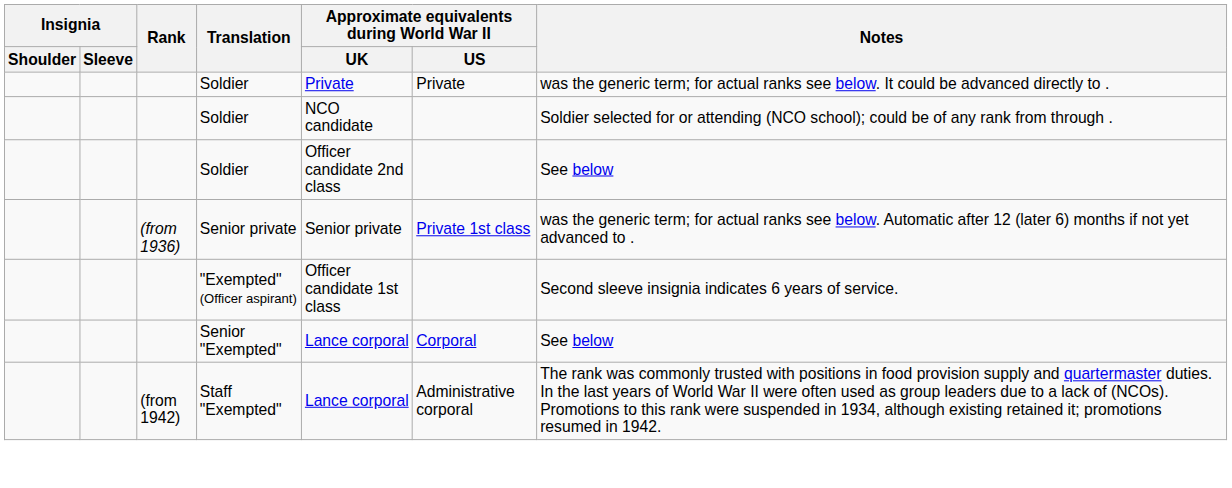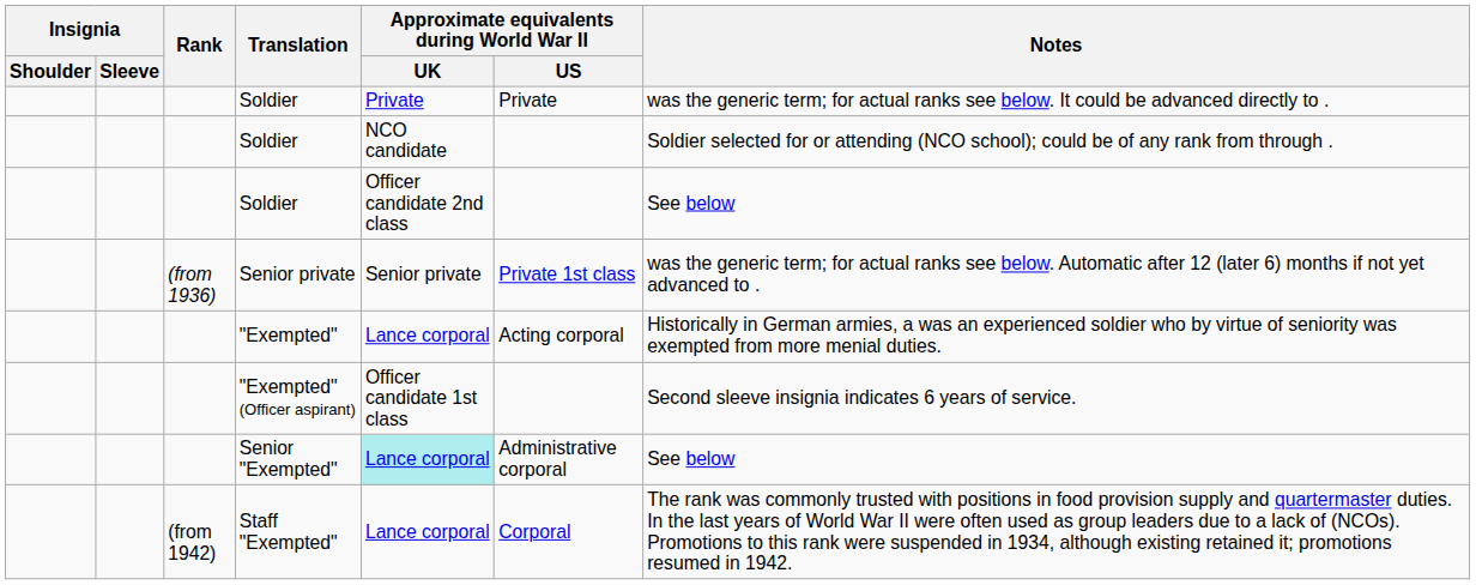 <table class="wikitable">
 <tr>
 <th colspan=2>Insignia</th>
 <th rowspan=2>Rank</th>
 <th rowspan=2>Translation</th>
 <th colspan=2>Approximate equivalents during World War II</th>
 <th rowspan=2>Notes</th>
 </tr>
 <tr>
 <th>Shoulder</th>
 <th>Sleeve</th>
 <th>UK</th>
 <th>US</th>
 </tr>
 <tr>
 <td></td>
 <td></td>
 <td></td>
 <td>Soldier</td>
 <td><a href='#'>Private</a></td>
 <td>Private</td>
 <td> was the generic term; for actual ranks see <a href='#'>below</a>. It could be advanced directly to .</td>
 </tr>
 <tr>
 <td></td>
 <td></td>
 <td><br></td>
 <td>Soldier<br></td>
 <td>NCO candidate</td>
 <td></td>
 <td>Soldier selected for or attending  (NCO school); could be of any rank from  through .</td>
 </tr>
 <tr>
 <td></td>
 <td></td>
 <td><br></td>
 <td>Soldier<br></td>
 <td>Officer candidate 2nd class</td>
 <td></td>
 <td>See <a href='#'>below</a></td>
 </tr>
 <tr>
 <td></td>
 <td align="center"></td>
 <td><br> <em>(from 1936)</em></td>
 <td>Senior private</td>
 <td>Senior private</td>
 <td><a href='#'>Private 1st class</a></td>
 <td> was the generic term; for actual ranks see <a href='#'>below</a>. Automatic after 12 (later 6) months if not yet advanced to .</td>
 </tr>
 <tr>
 <td></td>
+<td></td>
+<td></td>
+<td>"Exempted"</td>
+<td><a href='#'>Lance corporal</a></td>
+<td>Acting corporal</td>
+<td>Historically in German armies, a  was an experienced soldier who by virtue of seniority was exempted from more menial duties.</td>
+</tr>
+<tr>
+<td></td>
 <td align="center"></td>
 <td><br></td>
 <td>"Exempted"<br><small>(Officer aspirant)</small></td>
 <td>Officer candidate 1st class</td>
 <td></td>
 <td>Second sleeve insignia indicates 6 years of service.</td>
 </tr>
 <tr>
 <td></td>
 <td align="center"><br></td>
 <td></td>
 <td>Senior "Exempted"</td>
-<td><a href='#'>Lance corporal</a></td>
-<td><a href='#'>Corporal</a></td>
+<td style="background: paleturquoise;"><a href='#'>Lance corporal</a></td>
+<td>Administrative corporal</td>
 <td>See <a href='#'>below</a></td>
 </tr>
 <tr>
 <td></td>
 <td align="center"></td>
 <td><br>(from 1942)</td>
 <td>Staff "Exempted"</td>
 <td><a href='#'>Lance corporal</a></td>
-<td>Administrative corporal</td>
+<td><a href='#'>Corporal</a></td>
 <td>The rank was commonly trusted with positions in food provision supply and <a href='#'>quartermaster</a> duties. In the last years of World War II  were often used as group leaders  due to a lack of  (NCOs). Promotions to this rank were suspended in 1934, although existing  retained it; promotions resumed in 1942.</td>
 </tr>
 </table>
